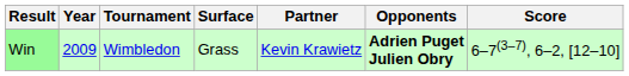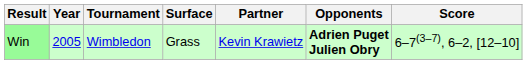 <table class="wikitable">
 <tr>
 <th>Result</th>
 <th>Year</th>
 <th>Tournament</th>
 <th>Surface</th>
 <th>Partner</th>
 <th>Opponents</th>
 <th class=unsortable>Score</th>
 </tr>
 <tr style=background:#ccffcc>
 <td style=background:#98fb98>Win</td>
-<td><a href='#'>2009</a></td>
+<td><a href='#'>2005</a></td>
 <td><a href='#'>Wimbledon</a></td>
 <td>Grass</td>
 <td> <a href='#'>Kevin Krawietz</a></td>
 <td><strong> Adrien Puget <br>  Julien Obry</strong></td>
 <td>6–7<sup>(3–7)</sup>, 6–2, [12–10]</td>
 </tr>
 </table>
